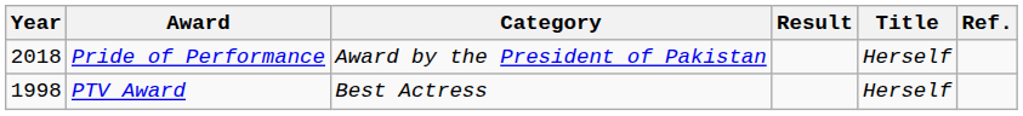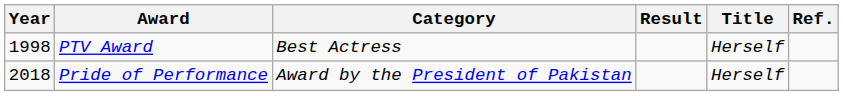 <table class="wikitable">
 <tr>
 <th>Year</th>
 <th>Award</th>
 <th>Category</th>
 <th>Result</th>
 <th>Title</th>
 <th>Ref.</th>
 </tr>
 <tr>
+<td>1998</td>
+<td><em><a href='#'>PTV Award</a></em></td>
+<td><em>Best Actress</em></td>
+<td></td>
+<td><em>Herself</em></td>
+<td></td>
+</tr>
+<tr>
 <td>2018</td>
 <td><em><a href='#'>Pride of Performance</a></em></td>
 <td><em>Award by the <a href='#'>President of Pakistan</a></em></td>
 <td></td>
 <td><em>Herself</em></td>
 <td></td>
 </tr>
-<tr>
-<td>1998</td>
-<td><em><a href='#'>PTV Award</a></em></td>
-<td><em>Best Actress</em></td>
-<td></td>
-<td><em>Herself</em></td>
-<td></td>
-</tr>
 </table>
